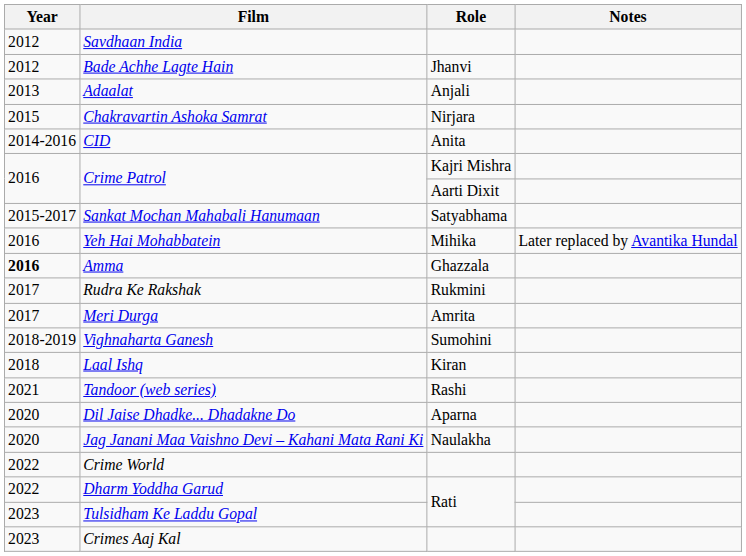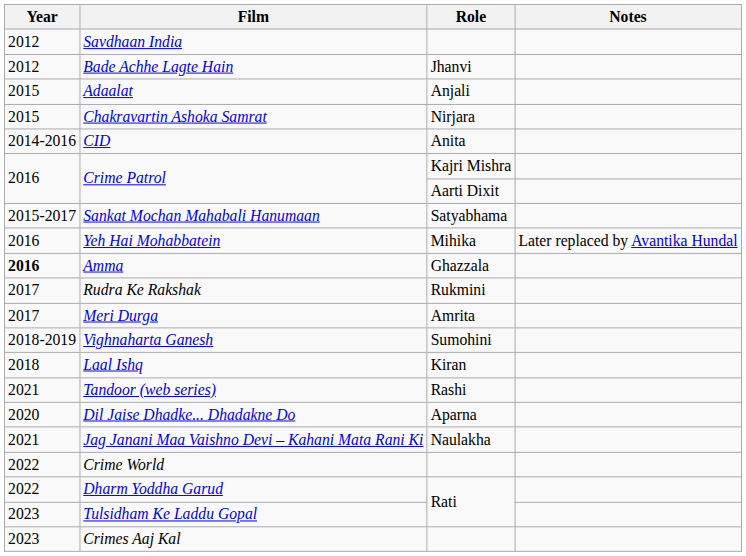 <table class="wikitable">
 <tr>
 <th>Year</th>
 <th>Film</th>
 <th>Role</th>
 <th>Notes</th>
 </tr>
 <tr>
 <td>2012</td>
 <td><em><a href='#'>Savdhaan India</a></em></td>
 <td></td>
 <td></td>
 </tr>
 <tr>
 <td>2012</td>
 <td><em><a href='#'>Bade Achhe Lagte Hain</a></em></td>
 <td>Jhanvi</td>
 <td></td>
 </tr>
 <tr>
-<td>2013</td>
+<td>2015</td>
 <td><em><a href='#'>Adaalat</a></em></td>
 <td>Anjali</td>
 <td></td>
 </tr>
 <tr>
 <td>2015</td>
 <td><em><a href='#'>Chakravartin Ashoka Samrat</a></em></td>
 <td>Nirjara</td>
 <td></td>
 </tr>
 <tr>
 <td>2014-2016</td>
 <td><a href='#'><em>CID</em></a></td>
 <td>Anita</td>
 <td></td>
 </tr>
 <tr>
 <td rowspan="2">2016</td>
 <td rowspan="2"><a href='#'><em>Crime Patrol</em></a></td>
 <td>Kajri Mishra</td>
 <td></td>
 </tr>
 <tr>
 <td>Aarti Dixit</td>
 <td></td>
 </tr>
 <tr>
 <td>2015-2017</td>
 <td><em><a href='#'>Sankat Mochan Mahabali Hanumaan</a></em></td>
 <td>Satyabhama</td>
 <td></td>
 </tr>
 <tr>
 <td>2016</td>
 <td><em><a href='#'>Yeh Hai Mohabbatein</a></em></td>
 <td>Mihika</td>
 <td>Later replaced by <a href='#'>Avantika Hundal</a></td>
 </tr>
 <tr>
 <td><strong>2016</strong></td>
 <td><a href='#'><em>Amma</em></a></td>
 <td>Ghazzala</td>
 <td></td>
 </tr>
 <tr>
 <td>2017</td>
 <td><em>Rudra Ke Rakshak</em></td>
 <td>Rukmini</td>
 <td></td>
 </tr>
 <tr>
 <td>2017</td>
 <td><em><a href='#'>Meri Durga</a></em></td>
 <td>Amrita</td>
 <td></td>
 </tr>
 <tr>
 <td>2018-2019</td>
 <td><em><a href='#'>Vighnaharta Ganesh</a></em></td>
 <td>Sumohini</td>
 <td></td>
 </tr>
 <tr>
 <td>2018</td>
 <td><a href='#'><em>Laal Ishq</em></a></td>
 <td>Kiran</td>
 <td></td>
 </tr>
 <tr>
 <td>2021</td>
 <td><em><a href='#'>Tandoor (web series)</a></em></td>
 <td>Rashi</td>
 <td></td>
 </tr>
 <tr>
 <td>2020</td>
 <td><em><a href='#'>Dil Jaise Dhadke... Dhadakne Do</a></em></td>
 <td>Aparna</td>
 <td></td>
 </tr>
 <tr>
-<td>2020</td>
+<td>2021</td>
 <td><em><a href='#'>Jag Janani Maa Vaishno Devi – Kahani Mata Rani Ki</a></em></td>
 <td>Naulakha</td>
 <td></td>
 </tr>
 <tr>
 <td>2022</td>
 <td><em>Crime World</em></td>
 <td></td>
 <td></td>
 </tr>
 <tr>
 <td>2022</td>
 <td><em><a href='#'>Dharm Yoddha Garud</a></em></td>
 <td rowspan="2">Rati</td>
 <td></td>
 </tr>
 <tr>
 <td>2023</td>
 <td><em><a href='#'>Tulsidham Ke Laddu Gopal</a></em></td>
 <td></td>
 </tr>
 <tr>
 <td>2023</td>
 <td><em>Crimes Aaj Kal</em></td>
 <td></td>
 <td></td>
 </tr>
 </table>
